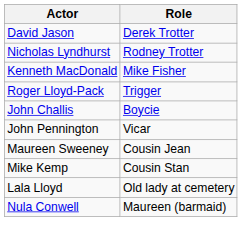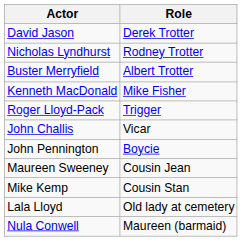 <table class="wikitable">
 <tr>
 <th>Actor</th>
 <th>Role</th>
 </tr>
 <tr>
 <td><a href='#'>David Jason</a></td>
 <td><a href='#'>Derek Trotter</a></td>
 </tr>
 <tr>
 <td><a href='#'>Nicholas Lyndhurst</a></td>
 <td><a href='#'>Rodney Trotter</a></td>
 </tr>
 <tr>
+<td><a href='#'>Buster Merryfield</a></td>
+<td><a href='#'>Albert Trotter</a></td>
+</tr>
+<tr>
 <td><a href='#'>Kenneth MacDonald</a></td>
 <td><a href='#'>Mike Fisher</a></td>
 </tr>
 <tr>
 <td><a href='#'>Roger Lloyd-Pack</a></td>
 <td><a href='#'>Trigger</a></td>
 </tr>
 <tr>
 <td><a href='#'>John Challis</a></td>
-<td><a href='#'>Boycie</a></td>
+<td>Vicar</td>
 </tr>
 <tr>
 <td>John Pennington</td>
-<td>Vicar</td>
+<td><a href='#'>Boycie</a></td>
 </tr>
 <tr>
 <td>Maureen Sweeney</td>
 <td>Cousin Jean</td>
 </tr>
 <tr>
 <td>Mike Kemp</td>
 <td>Cousin Stan</td>
 </tr>
 <tr>
 <td>Lala Lloyd</td>
 <td>Old lady at cemetery</td>
 </tr>
 <tr>
 <td><a href='#'>Nula Conwell</a></td>
 <td>Maureen (barmaid)</td>
 </tr>
 </table>
